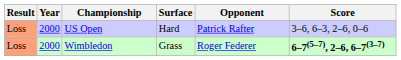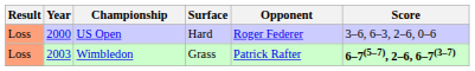 <table class="sortable wikitable">
 <tr>
 <th style="width:40px">Result</th>
 <th style="width:30px">Year</th>
 <th style="width:140px">Championship</th>
 <th style="width:50px">Surface</th>
 <th style="width:140px">Opponent</th>
 <th style="width:160px"  class="unsortable">Score</th>
 </tr>
 <tr style="background:#ccccff;">
 <td style="background:#ffa07a;">Loss</td>
 <td><a href='#'>2000</a></td>
 <td><a href='#'>US Open</a></td>
 <td>Hard</td>
-<td> <a href='#'>Patrick Rafter</a></td>
+<td> <a href='#'>Roger Federer</a></td>
 <td>3–6, 6–3, 2–6, 0–6</td>
 </tr>
 <tr style="background:#ccffcc;">
 <td style="background:#ffa07a;">Loss</td>
-<td><a href='#'>2000</a></td>
+<td><a href='#'>2003</a></td>
 <td><a href='#'>Wimbledon</a></td>
 <td>Grass</td>
-<td> <a href='#'>Roger Federer</a></td>
+<td> <a href='#'>Patrick Rafter</a></td>
 <td><strong>6–7<sup>(5–7)</sup>, 2–6, 6–7<sup>(3–7)</sup></strong></td>
 </tr>
 </table>
